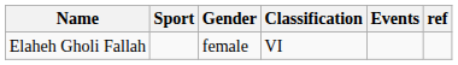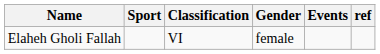 <table class="wikitable">
 <tr>
 <th>Name</th>
 <th>Sport</th>
+<th>Classification</th>
 <th>Gender</th>
-<th>Classification</th>
 <th>Events</th>
 <th>ref</th>
 </tr>
 <tr>
 <td>Elaheh Gholi Fallah</td>
 <td></td>
+<td>VI</td>
 <td>female</td>
-<td>VI</td>
 <td></td>
 <td></td>
 </tr>
 </table>
